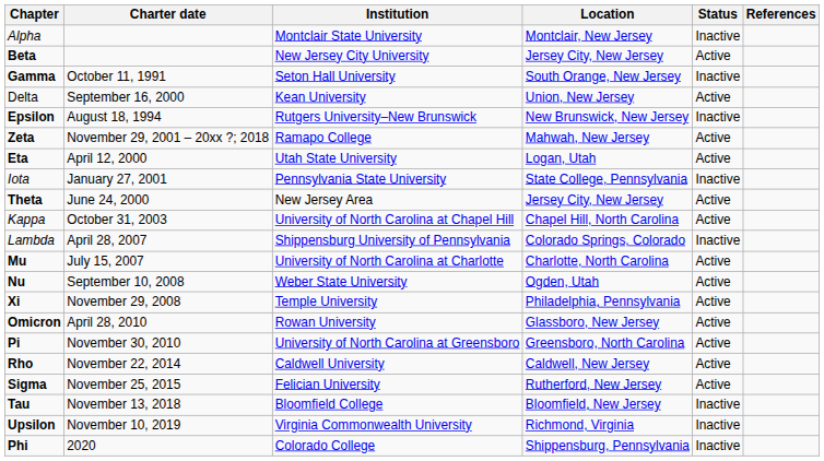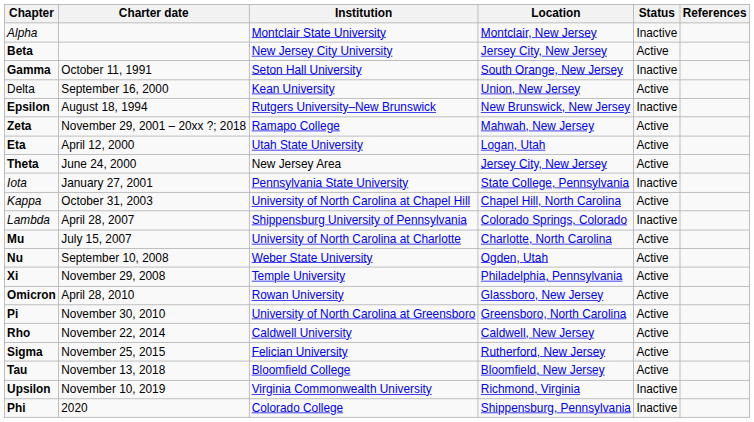 <table class="wikitable sortable">
 <tr>
 <th>Chapter</th>
 <th>Charter date</th>
 <th>Institution</th>
 <th>Location</th>
 <th>Status</th>
 <th>References</th>
 </tr>
 <tr>
 <td><em>Alpha</em></td>
 <td></td>
 <td><a href='#'>Montclair State University</a></td>
 <td><a href='#'>Montclair, New Jersey</a></td>
 <td>Inactive</td>
 <td></td>
 </tr>
 <tr>
 <td><strong>Beta</strong></td>
 <td></td>
 <td><a href='#'>New Jersey City University</a></td>
 <td><a href='#'>Jersey City, New Jersey</a></td>
 <td>Active</td>
 <td></td>
 </tr>
 <tr>
 <td><strong>Gamma</strong></td>
 <td>October 11, 1991</td>
 <td><a href='#'>Seton Hall University</a></td>
 <td><a href='#'>South Orange, New Jersey</a></td>
 <td>Inactive</td>
 <td></td>
 </tr>
 <tr>
 <td>Delta</td>
 <td>September 16, 2000</td>
 <td><a href='#'>Kean University</a></td>
 <td><a href='#'>Union, New Jersey</a></td>
 <td>Active</td>
 <td></td>
 </tr>
 <tr>
 <td><strong>Epsilon</strong></td>
 <td>August 18, 1994</td>
 <td><a href='#'>Rutgers University–New Brunswick</a></td>
 <td><a href='#'>New Brunswick, New Jersey</a></td>
 <td>Inactive</td>
 <td></td>
 </tr>
 <tr>
 <td><strong>Zeta</strong></td>
 <td>November 29, 2001 – 20xx ?; 2018</td>
 <td><a href='#'>Ramapo College</a></td>
 <td><a href='#'>Mahwah, New Jersey</a></td>
 <td>Active</td>
 <td></td>
 </tr>
 <tr>
 <td><strong>Eta</strong></td>
 <td>April 12, 2000</td>
 <td><a href='#'>Utah State University</a></td>
 <td><a href='#'>Logan, Utah</a></td>
 <td>Active</td>
 <td></td>
 </tr>
 <tr>
+<td><strong>Theta</strong></td>
+<td>June 24, 2000</td>
+<td>New Jersey Area</td>
+<td><a href='#'>Jersey City, New Jersey</a></td>
+<td>Active</td>
+<td></td>
+</tr>
+<tr>
 <td><em>Iota</em></td>
 <td>January 27, 2001</td>
 <td><a href='#'>Pennsylvania State University</a></td>
 <td><a href='#'>State College, Pennsylvania</a></td>
 <td>Inactive</td>
-<td></td>
-</tr>
-<tr>
-<td><strong>Theta</strong></td>
-<td>June 24, 2000</td>
-<td>New Jersey Area</td>
-<td><a href='#'>Jersey City, New Jersey</a></td>
-<td>Active</td>
 <td></td>
 </tr>
 <tr>
 <td><em>Kappa</em></td>
 <td>October 31, 2003</td>
 <td><a href='#'>University of North Carolina at Chapel Hill</a></td>
 <td><a href='#'>Chapel Hill, North Carolina</a></td>
 <td>Active</td>
 <td></td>
 </tr>
 <tr>
 <td><em>Lambda</em></td>
 <td>April 28, 2007</td>
 <td><a href='#'>Shippensburg University of Pennsylvania</a></td>
 <td><a href='#'>Colorado Springs, Colorado</a></td>
 <td>Inactive</td>
 <td></td>
 </tr>
 <tr>
 <td><strong>Mu</strong></td>
 <td>July 15, 2007</td>
 <td><a href='#'>University of North Carolina at Charlotte</a></td>
 <td><a href='#'>Charlotte, North Carolina</a></td>
 <td>Active</td>
 <td></td>
 </tr>
 <tr>
 <td><strong>Nu</strong></td>
 <td>September 10, 2008</td>
 <td><a href='#'>Weber State University</a></td>
 <td><a href='#'>Ogden, Utah</a></td>
 <td>Active</td>
 <td></td>
 </tr>
 <tr>
 <td><strong>Xi</strong></td>
 <td>November 29, 2008</td>
 <td><a href='#'>Temple University</a></td>
 <td><a href='#'>Philadelphia, Pennsylvania</a></td>
 <td>Active</td>
 <td></td>
 </tr>
 <tr>
 <td><strong>Omicron</strong></td>
 <td>April 28, 2010</td>
 <td><a href='#'>Rowan University</a></td>
 <td><a href='#'>Glassboro, New Jersey</a></td>
 <td>Active</td>
 <td></td>
 </tr>
 <tr>
 <td><strong>Pi</strong></td>
 <td>November 30, 2010</td>
 <td><a href='#'>University of North Carolina at Greensboro</a></td>
 <td><a href='#'>Greensboro, North Carolina</a></td>
 <td>Active</td>
 <td></td>
 </tr>
 <tr>
 <td><strong>Rho</strong></td>
 <td>November 22, 2014</td>
 <td><a href='#'>Caldwell University</a></td>
 <td><a href='#'>Caldwell, New Jersey</a></td>
 <td>Active</td>
 <td></td>
 </tr>
 <tr>
 <td><strong>Sigma</strong></td>
 <td>November 25, 2015</td>
 <td><a href='#'>Felician University</a></td>
 <td><a href='#'>Rutherford, New Jersey</a></td>
 <td>Active</td>
 <td></td>
 </tr>
 <tr>
 <td><strong>Tau</strong></td>
 <td>November 13, 2018</td>
 <td><a href='#'>Bloomfield College</a></td>
 <td><a href='#'>Bloomfield, New Jersey</a></td>
-<td>Inactive</td>
+<td>Active</td>
 <td></td>
 </tr>
 <tr>
 <td><strong>Upsilon</strong></td>
 <td>November 10, 2019</td>
 <td><a href='#'>Virginia Commonwealth University</a></td>
 <td><a href='#'>Richmond, Virginia</a></td>
 <td>Inactive</td>
 <td></td>
 </tr>
 <tr>
 <td><strong>Phi</strong></td>
 <td>2020</td>
 <td><a href='#'>Colorado College</a></td>
 <td><a href='#'>Shippensburg, Pennsylvania</a></td>
 <td>Inactive</td>
 <td></td>
 </tr>
 </table>
